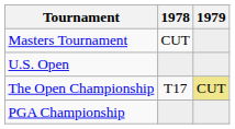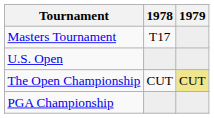 <table class="wikitable" style="font-size:95%;text-align:center;">
 <tr>
 <th>Tournament</th>
 <th>1978</th>
 <th>1979</th>
 </tr>
 <tr>
 <td align=left><a href='#'>Masters Tournament</a></td>
-<td>CUT</td>
+<td>T17</td>
 <td style="background:#eeeeee;"></td>
 </tr>
 <tr>
 <td align=left><a href='#'>U.S. Open</a></td>
 <td style="background:#eeeeee;"></td>
 <td style="background:#eeeeee;"></td>
 </tr>
 <tr>
 <td align=left><a href='#'>The Open Championship</a></td>
-<td>T17</td>
+<td>CUT</td>
 <td style="background: khaki;">CUT</td>
 </tr>
 <tr>
 <td align=left><a href='#'>PGA Championship</a></td>
 <td style="background:#eeeeee;"></td>
 <td style="background:#eeeeee;"></td>
 </tr>
 </table>
